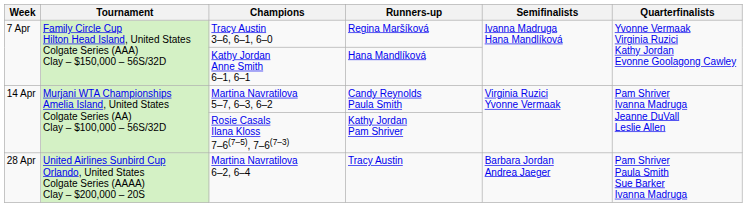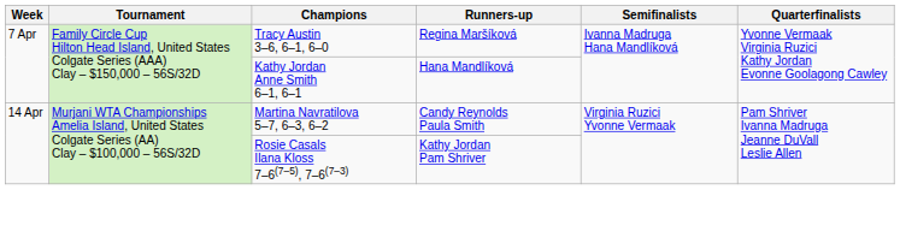 <table class=wikitable style=font-size:95%>
 <tr>
 <th style="width:48px;">Week</th>
 <th style="width:248px;">Tournament</th>
 <th style="width:200px;">Champions</th>
 <th style="width:200px;">Runners-up</th>
 <th style="width:190px;">Semifinalists</th>
 <th style="width:190px;">Quarterfinalists</th>
 </tr>
 <tr valign="top">
 <td rowspan=2>7 Apr</td>
 <td rowspan=2 bgcolor=#D4F1C5><a href='#'>Family Circle Cup</a><br> <a href='#'>Hilton Head Island</a>, United States<br>Colgate Series (AAA)<br>Clay – $150,000 – 56S/32D</td>
 <td> <a href='#'>Tracy Austin</a><br>3–6, 6–1, 6–0</td>
 <td> <a href='#'>Regina Maršíková</a></td>
 <td rowspan=2> <a href='#'>Ivanna Madruga</a><br> <a href='#'>Hana Mandlíková</a></td>
 <td rowspan=2> <a href='#'>Yvonne Vermaak</a><br> <a href='#'>Virginia Ruzici</a><br>  <a href='#'>Kathy Jordan</a><br> <a href='#'>Evonne Goolagong Cawley</a></td>
 </tr>
 <tr valign="top">
 <td> <a href='#'>Kathy Jordan</a><br> <a href='#'>Anne Smith</a><br> 6–1, 6–1</td>
 <td> <a href='#'>Hana Mandlíková</a></td>
 </tr>
 <tr valign="top">
 <td rowspan=2>14 Apr</td>
 <td rowspan=2 bgcolor=#D4F1C5><a href='#'>Murjani WTA Championships</a><br> <a href='#'>Amelia Island</a>, United States<br>Colgate Series (AA)<br>Clay – $100,000 – 56S/32D</td>
 <td> <a href='#'>Martina Navratilova</a><br>5–7, 6–3, 6–2</td>
 <td> <a href='#'>Candy Reynolds</a><br> <a href='#'>Paula Smith</a></td>
 <td rowspan=2> <a href='#'>Virginia Ruzici</a><br> <a href='#'>Yvonne Vermaak</a></td>
 <td rowspan=2> <a href='#'>Pam Shriver</a><br> <a href='#'>Ivanna Madruga</a><br>  <a href='#'>Jeanne DuVall</a><br> <a href='#'>Leslie Allen</a></td>
 </tr>
 <tr valign="top">
 <td> <a href='#'>Rosie Casals</a><br> <a href='#'>Ilana Kloss</a><br> 7–6<sup>(7–5)</sup>, 7–6<sup>(7–3)</sup></td>
 <td> <a href='#'>Kathy Jordan</a><br> <a href='#'>Pam Shriver</a></td>
 </tr>
-<tr valign="top">
-<td rowspan=1>28 Apr</td>
-<td rowspan=1 bgcolor=#D4F1C5><a href='#'>United Airlines Sunbird Cup</a><br> <a href='#'>Orlando</a>, United States<br>Colgate Series (AAAA) <br>Clay – $200,000 – 20S</td>
-<td> <a href='#'>Martina Navratilova</a><br>6–2, 6–4</td>
-<td> <a href='#'>Tracy Austin</a></td>
-<td rowspan=1> <a href='#'>Barbara Jordan</a><br> <a href='#'>Andrea Jaeger</a></td>
-<td rowspan=1> <a href='#'>Pam Shriver</a><br> <a href='#'>Paula Smith</a><br>  <a href='#'>Sue Barker</a><br> <a href='#'>Ivanna Madruga</a></td>
-</tr>
 </table>
